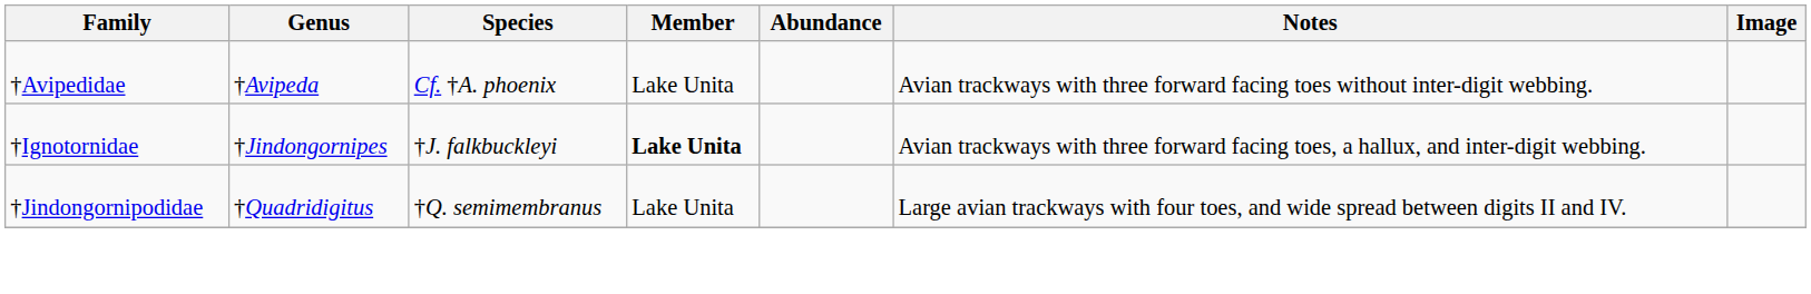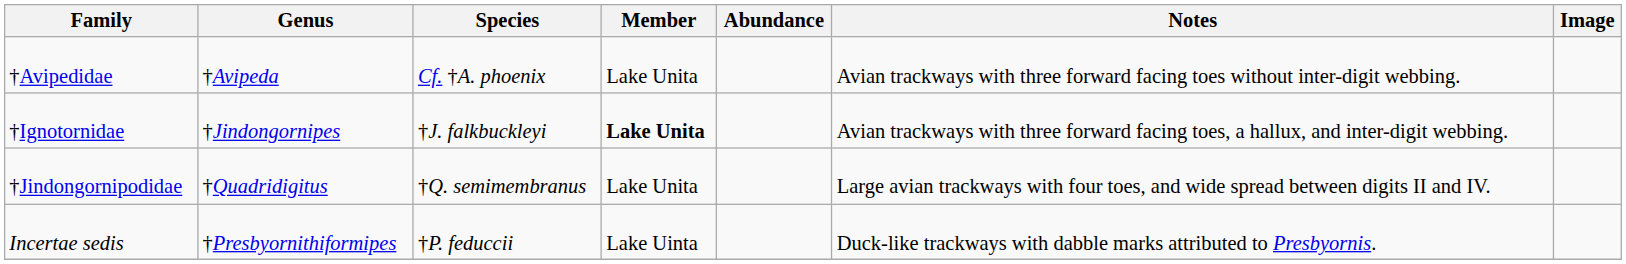 <table class="wikitable" style="margin:auto;width:100%;">
 <tr>
 <th>Family</th>
 <th>Genus</th>
 <th>Species</th>
 <th>Member</th>
 <th>Abundance</th>
 <th>Notes</th>
 <th>Image</th>
 </tr>
 <tr>
 <td><br>†<a href='#'>Avipedidae</a></td>
 <td><br>†<em><a href='#'>Avipeda</a></em></td>
 <td><br><em><a href='#'>Cf.</a></em> †<em>A. phoenix</em> </td>
 <td><br>Lake Unita</td>
 <td></td>
 <td><br>Avian trackways with three forward facing toes without inter-digit webbing.</td>
 <td></td>
 </tr>
 <tr>
 <td><br>†<a href='#'>Ignotornidae</a></td>
 <td><br>†<em><a href='#'>Jindongornipes</a></em></td>
 <td><br>†<em>J. falkbuckleyi</em> </td>
 <td><strong><br>Lake Unita</strong></td>
 <td></td>
 <td><br>Avian trackways with three forward facing toes, a hallux, and inter-digit webbing.</td>
 <td></td>
 </tr>
 <tr>
 <td><br>†<a href='#'>Jindongornipodidae</a></td>
 <td><br>†<em><a href='#'>Quadridigitus</a></em></td>
 <td><br>†<em>Q. semimembranus</em> </td>
 <td><br>Lake Unita</td>
 <td></td>
 <td><br>Large avian trackways with four toes, and  wide spread between digits II and IV.</td>
 <td></td>
 </tr>
 <tr>
+<td><br><em>Incertae sedis</em></td>
+<td><br>†<em><a href='#'>Presbyornithiformipes</a></em></td>
+<td><br>†<em>P. feduccii</em> </td>
+<td><br>Lake Uinta</td>
+<td></td>
+<td><br>Duck-like trackways with dabble marks attributed to <em><a href='#'>Presbyornis</a></em>.</td>
+<td></td>
+</tr>
+<tr>
 </tr>
 </table>
